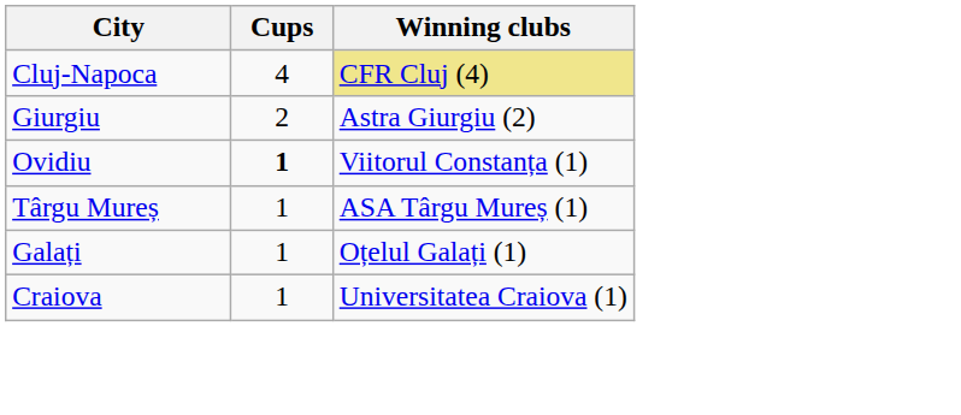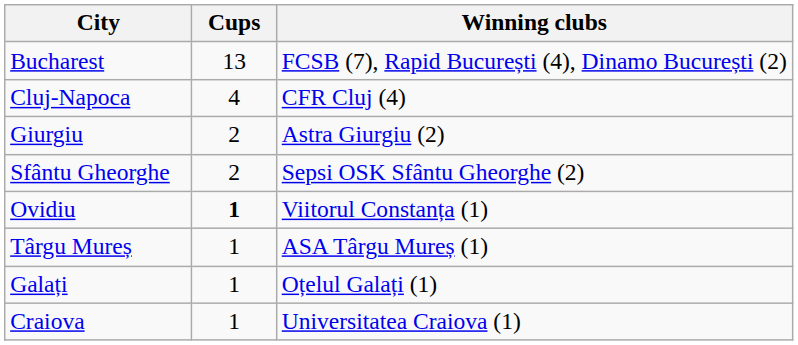 <table class="wikitable">
 <tr>
 <th width="120">City</th>
 <th width="50">Cups</th>
 <th>Winning clubs</th>
 </tr>
 <tr>
+<td> <a href='#'>Bucharest</a></td>
+<td style="text-align:center;">13</td>
+<td><a href='#'>FCSB</a> (7), <a href='#'>Rapid București</a> (4), <a href='#'>Dinamo București</a> (2)</td>
+</tr>
+<tr>
 <td> <a href='#'>Cluj-Napoca</a></td>
 <td style="text-align:center;">4</td>
-<td style="background: khaki;"><a href='#'>CFR Cluj</a> (4)</td>
+<td><a href='#'>CFR Cluj</a> (4)</td>
 </tr>
 <tr>
 <td> <a href='#'>Giurgiu</a></td>
 <td style="text-align:center;">2</td>
 <td><a href='#'>Astra Giurgiu</a> (2)</td>
+</tr>
+<tr>
+<td> <a href='#'>Sfântu Gheorghe</a></td>
+<td style="text-align:center;">2</td>
+<td><a href='#'>Sepsi OSK Sfântu Gheorghe</a> (2)</td>
 </tr>
 <tr>
 <td> <a href='#'>Ovidiu</a></td>
 <td style="text-align:center;"><strong>1</strong></td>
 <td><a href='#'>Viitorul Constanța</a> (1)</td>
 </tr>
 <tr>
 <td> <a href='#'>Târgu Mureș</a></td>
 <td style="text-align:center;">1</td>
 <td><a href='#'>ASA Târgu Mureș</a> (1)</td>
 </tr>
 <tr>
 <td> <a href='#'>Galați</a></td>
 <td style="text-align:center;">1</td>
 <td><a href='#'>Oțelul Galați</a> (1)</td>
 </tr>
 <tr>
 <td> <a href='#'>Craiova</a></td>
 <td style="text-align:center;">1</td>
 <td><a href='#'>Universitatea Craiova</a> (1)</td>
 </tr>
 </table>
